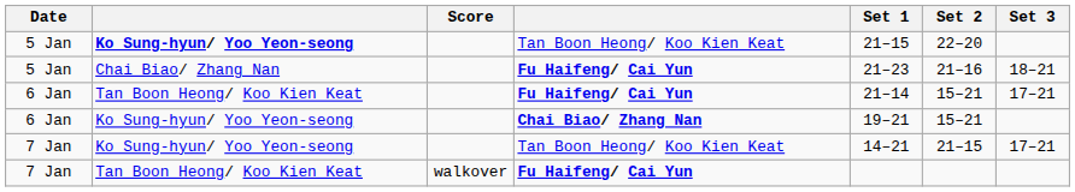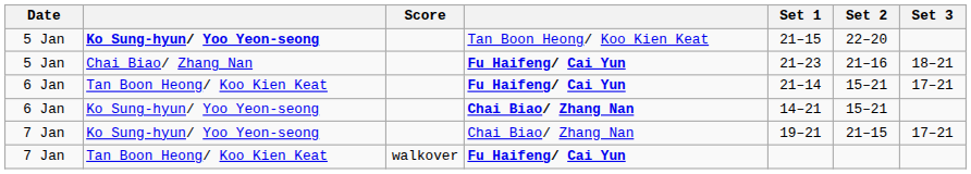 <table class="wikitable" style="text-align: center; font-size:90% ">
 <tr>
 <th width="60">Date</th>
 <th align="right" width="250"></th>
 <th width="60">Score</th>
 <th align="left" width="250"></th>
 <th width="50">Set 1</th>
 <th width="50">Set 2</th>
 <th width="50">Set 3</th>
 </tr>
 <tr>
 <td>5 Jan</td>
 <td align=left><strong> <a href='#'>Ko Sung-hyun</a>/ <a href='#'>Yoo Yeon-seong</a></strong></td>
 <td align=center></td>
 <td align=left> <a href='#'>Tan Boon Heong</a>/ <a href='#'>Koo Kien Keat</a></td>
 <td>21–15</td>
 <td>22–20</td>
 <td></td>
 </tr>
 <tr>
 <td>5 Jan</td>
 <td align=left> <a href='#'>Chai Biao</a>/ <a href='#'>Zhang Nan</a></td>
 <td align=center></td>
 <td align=left><strong> <a href='#'>Fu Haifeng</a>/ <a href='#'>Cai Yun</a></strong></td>
 <td>21–23</td>
 <td>21–16</td>
 <td>18–21</td>
 </tr>
 <tr>
 <td>6 Jan</td>
 <td align=left> <a href='#'>Tan Boon Heong</a>/ <a href='#'>Koo Kien Keat</a></td>
 <td align=center></td>
 <td align=left><strong> <a href='#'>Fu Haifeng</a>/ <a href='#'>Cai Yun</a></strong></td>
 <td>21–14</td>
 <td>15–21</td>
 <td>17–21</td>
 </tr>
 <tr>
 <td>6 Jan</td>
 <td align=left> <a href='#'>Ko Sung-hyun</a>/ <a href='#'>Yoo Yeon-seong</a></td>
 <td align=center></td>
 <td align=left><strong> <a href='#'>Chai Biao</a>/ <a href='#'>Zhang Nan</a></strong></td>
-<td>19–21</td>
+<td>14–21</td>
 <td>15–21</td>
 <td></td>
 </tr>
 <tr>
 <td>7 Jan</td>
 <td align=left> <a href='#'>Ko Sung-hyun</a>/ <a href='#'>Yoo Yeon-seong</a></td>
 <td align=center></td>
-<td align=left> <a href='#'>Tan Boon Heong</a>/ <a href='#'>Koo Kien Keat</a></td>
-<td>14–21</td>
+<td align=left> <a href='#'>Chai Biao</a>/ <a href='#'>Zhang Nan</a></td>
+<td>19–21</td>
 <td>21–15</td>
 <td>17–21</td>
 </tr>
 <tr>
 <td>7 Jan</td>
 <td align=left> <a href='#'>Tan Boon Heong</a>/ <a href='#'>Koo Kien Keat</a></td>
 <td align=center>walkover</td>
 <td align=left><strong> <a href='#'>Fu Haifeng</a>/ <a href='#'>Cai Yun</a></strong></td>
 <td></td>
 <td></td>
 <td></td>
 </tr>
 </table>
